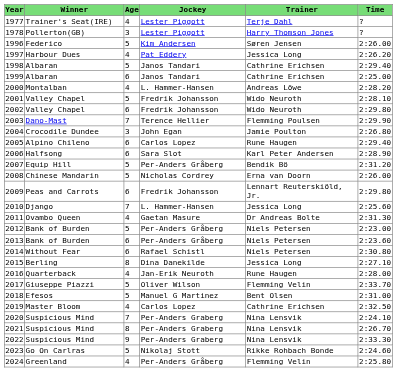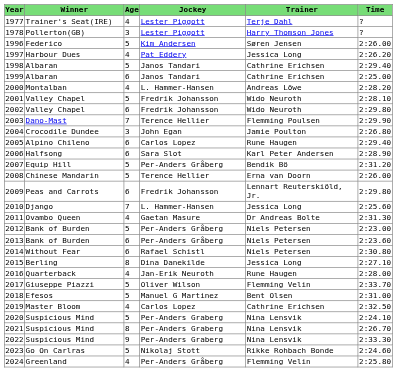 <table class = "sortable" | border="1" style="border-collapse: collapse; font-size:90%">
 <tr bgcolor="#77dd77" align="center">
 <th>Year</th>
 <th>Winner</th>
 <th>Age</th>
 <th>Jockey</th>
 <th>Trainer</th>
 <th>Time</th>
 </tr>
 <tr>
 <td>1977</td>
 <td>Trainer's Seat(IRE)</td>
 <td>4</td>
 <td><a href='#'>Lester Piggott</a></td>
 <td><a href='#'>Terje Dahl</a></td>
 <td>?</td>
 </tr>
 <tr>
 <td>1978</td>
 <td>Pollerton(GB)</td>
 <td>3</td>
 <td><a href='#'>Lester Piggott</a></td>
 <td><a href='#'>Harry Thomson Jones</a></td>
 <td>?</td>
 </tr>
 <tr>
 <td>1996</td>
 <td width=150px>Federico</td>
 <td>5</td>
 <td width=160px><a href='#'>Kim Andersen</a></td>
 <td width=170px>Søren Jensen</td>
 <td>2:26.00</td>
 </tr>
 <tr>
 <td>1997</td>
 <td>Harbour Dues</td>
 <td>4</td>
 <td><a href='#'>Pat Eddery</a></td>
 <td>Jessica Long</td>
 <td>2:26.20</td>
 </tr>
 <tr>
 <td>1998</td>
 <td>Albaran</td>
 <td>5</td>
 <td>Janos Tandari</td>
 <td>Cathrine Erichsen</td>
 <td>2:29.40</td>
 </tr>
 <tr>
 <td>1999</td>
 <td>Albaran</td>
 <td>6</td>
 <td>Janos Tandari</td>
 <td>Cathrine Erichsen</td>
 <td>2:25.00</td>
 </tr>
 <tr>
 <td>2000</td>
 <td>Montalban</td>
 <td>4</td>
 <td>L. Hammer-Hansen </td>
 <td>Andreas Löwe</td>
 <td>2:28.20</td>
 </tr>
 <tr>
 <td>2001</td>
 <td>Valley Chapel</td>
 <td>5</td>
 <td>Fredrik Johansson</td>
 <td>Wido Neuroth</td>
 <td>2:28.10</td>
 </tr>
 <tr>
 <td>2002</td>
 <td>Valley Chapel</td>
 <td>6</td>
 <td>Fredrik Johansson</td>
 <td>Wido Neuroth</td>
 <td>2:29.80</td>
 </tr>
 <tr>
 <td>2003</td>
 <td><a href='#'>Dano-Mast</a></td>
 <td>7</td>
 <td>Terence Hellier</td>
 <td>Flemming Poulsen</td>
 <td>2:29.90</td>
 </tr>
 <tr>
 <td>2004</td>
 <td>Crocodile Dundee</td>
 <td>3</td>
 <td>John Egan</td>
 <td>Jamie Poulton</td>
 <td>2:26.80</td>
 </tr>
 <tr>
 <td>2005</td>
 <td>Alpino Chileno</td>
 <td>6</td>
 <td>Carlos Lopez</td>
 <td>Rune Haugen</td>
 <td>2:29.40</td>
 </tr>
 <tr>
 <td>2006</td>
 <td>Halfsong</td>
 <td>6</td>
 <td>Sara Slot</td>
 <td>Karl Peter Andersen</td>
 <td>2:28.90</td>
 </tr>
 <tr>
 <td>2007</td>
 <td>Equip Hill</td>
 <td>5</td>
 <td>Per-Anders Gråberg</td>
 <td>Bendik Bö</td>
 <td>2:31.20</td>
 </tr>
 <tr>
 <td>2008</td>
 <td>Chinese Mandarin</td>
 <td>5</td>
-<td>Nicholas Cordrey</td>
+<td>Terence Hellier</td>
 <td>Erna van Doorn</td>
 <td>2:26.00</td>
 </tr>
 <tr>
 <td>2009</td>
 <td>Peas and Carrots</td>
 <td>6</td>
 <td>Fredrik Johansson</td>
 <td>Lennart Reuterskiöld, Jr.</td>
 <td>2:29.80</td>
 </tr>
 <tr>
 <td>2010</td>
 <td>Django</td>
 <td>7</td>
 <td>L. Hammer-Hansen </td>
 <td>Jessica Long</td>
 <td>2:25.60</td>
 </tr>
 <tr>
 <td>2011</td>
 <td>Ovambo Queen</td>
 <td>4</td>
 <td>Gaetan Masure</td>
 <td>Dr Andreas Bolte</td>
 <td>2:31.30</td>
 </tr>
 <tr>
 <td>2012</td>
 <td>Bank of Burden</td>
 <td>5</td>
 <td>Per-Anders Gråberg</td>
 <td>Niels Petersen</td>
 <td>2:23.00</td>
 </tr>
 <tr>
 <td>2013</td>
 <td>Bank of Burden</td>
 <td>6</td>
 <td>Per-Anders Gråberg</td>
 <td>Niels Petersen</td>
 <td>2:23.60</td>
 </tr>
 <tr>
 <td>2014</td>
 <td>Without Fear</td>
 <td>6</td>
 <td>Rafael Schistl</td>
 <td>Niels Petersen</td>
 <td>2:30.80</td>
 </tr>
 <tr>
 <td>2015</td>
 <td>Berling</td>
 <td>8</td>
 <td>Dina Danekilde</td>
 <td>Jessica Long</td>
 <td>2:27.10</td>
 </tr>
 <tr>
 <td>2016</td>
 <td>Quarterback</td>
 <td>4</td>
 <td>Jan-Erik Neuroth</td>
 <td>Rune Haugen</td>
 <td>2:28.00</td>
 </tr>
 <tr>
 <td>2017</td>
 <td>Giuseppe Piazzi</td>
 <td>5</td>
 <td>Oliver Wilson</td>
 <td>Flemming Velin</td>
 <td>2:33.70</td>
 </tr>
 <tr>
 <td>2018</td>
 <td>Efesos</td>
 <td>5</td>
 <td>Manuel G Martinez</td>
 <td>Bent Olsen</td>
 <td>2:31.00</td>
 </tr>
 <tr>
 <td>2019</td>
 <td>Master Bloom</td>
 <td>4</td>
 <td>Carlos Lopez</td>
 <td>Cathrine Erichsen</td>
 <td>2:32.50</td>
 </tr>
 <tr>
 <td>2020</td>
 <td>Suspicious Mind</td>
-<td>7</td>
+<td>5</td>
 <td>Per-Anders Graberg</td>
 <td>Nina Lensvik</td>
 <td>2:24.10</td>
 </tr>
 <tr>
 <td>2021</td>
 <td>Suspicious Mind</td>
 <td>8</td>
 <td>Per-Anders Graberg</td>
 <td>Nina Lensvik</td>
 <td>2:26.70</td>
 </tr>
 <tr>
 <td>2022</td>
 <td>Suspicious Mind</td>
 <td>9</td>
 <td>Per-Anders Graberg</td>
 <td>Nina Lensvik</td>
 <td>2:33.30</td>
 </tr>
 <tr>
 <td>2023</td>
 <td>Go On Carlras</td>
 <td>5</td>
 <td>Nikolaj Stott</td>
 <td>Rikke Rohbach Bonde</td>
 <td>2:24.60</td>
 </tr>
 <tr>
 <td>2024</td>
 <td>Greenland</td>
 <td>4</td>
 <td>Per-Anders Gråberg</td>
 <td>Flemming Velin</td>
 <td>2:25.80</td>
 </tr>
 </table>
